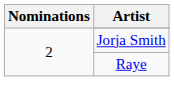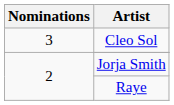 <table class="wikitable" rowspan="2" style="text-align:center;">
 <tr>
 <th scope="col" style="width:55px;">Nominations</th>
 <th scope="col" style="text-align:center;">Artist</th>
+</tr>
+<tr>
+<td>3</td>
+<td><a href='#'>Cleo Sol</a></td>
 </tr>
 <tr>
 <td rowspan="3">2</td>
 </tr>
 <tr>
 <td><a href='#'>Jorja Smith</a></td>
 </tr>
 <tr>
 <td><a href='#'>Raye</a></td>
 </tr>
 </table>
